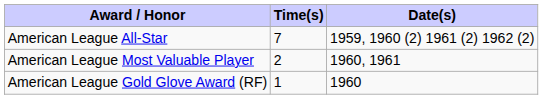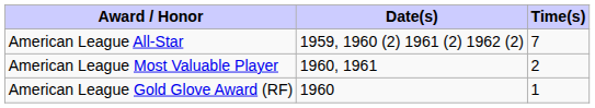 <table class="wikitable sortable">
 <tr>
 <th style="background:#ccf;">Award / Honor</th>
+<th style="background:#ccf;">Date(s)</th>
 <th style="background:#ccf;">Time(s)</th>
-<th style="background:#ccf;">Date(s)</th>
 </tr>
 <tr>
 <td>American League <a href='#'>All-Star</a></td>
+<td>1959, 1960 (2) 1961 (2) 1962 (2)</td>
 <td>7</td>
-<td>1959, 1960 (2) 1961 (2) 1962 (2)</td>
 </tr>
 <tr>
 <td>American League <a href='#'>Most Valuable Player</a></td>
+<td>1960, 1961</td>
 <td>2</td>
-<td>1960, 1961</td>
 </tr>
 <tr>
 <td>American League <a href='#'>Gold Glove Award</a> (RF)</td>
+<td>1960</td>
 <td>1</td>
-<td>1960</td>
 </tr>
 </table>
